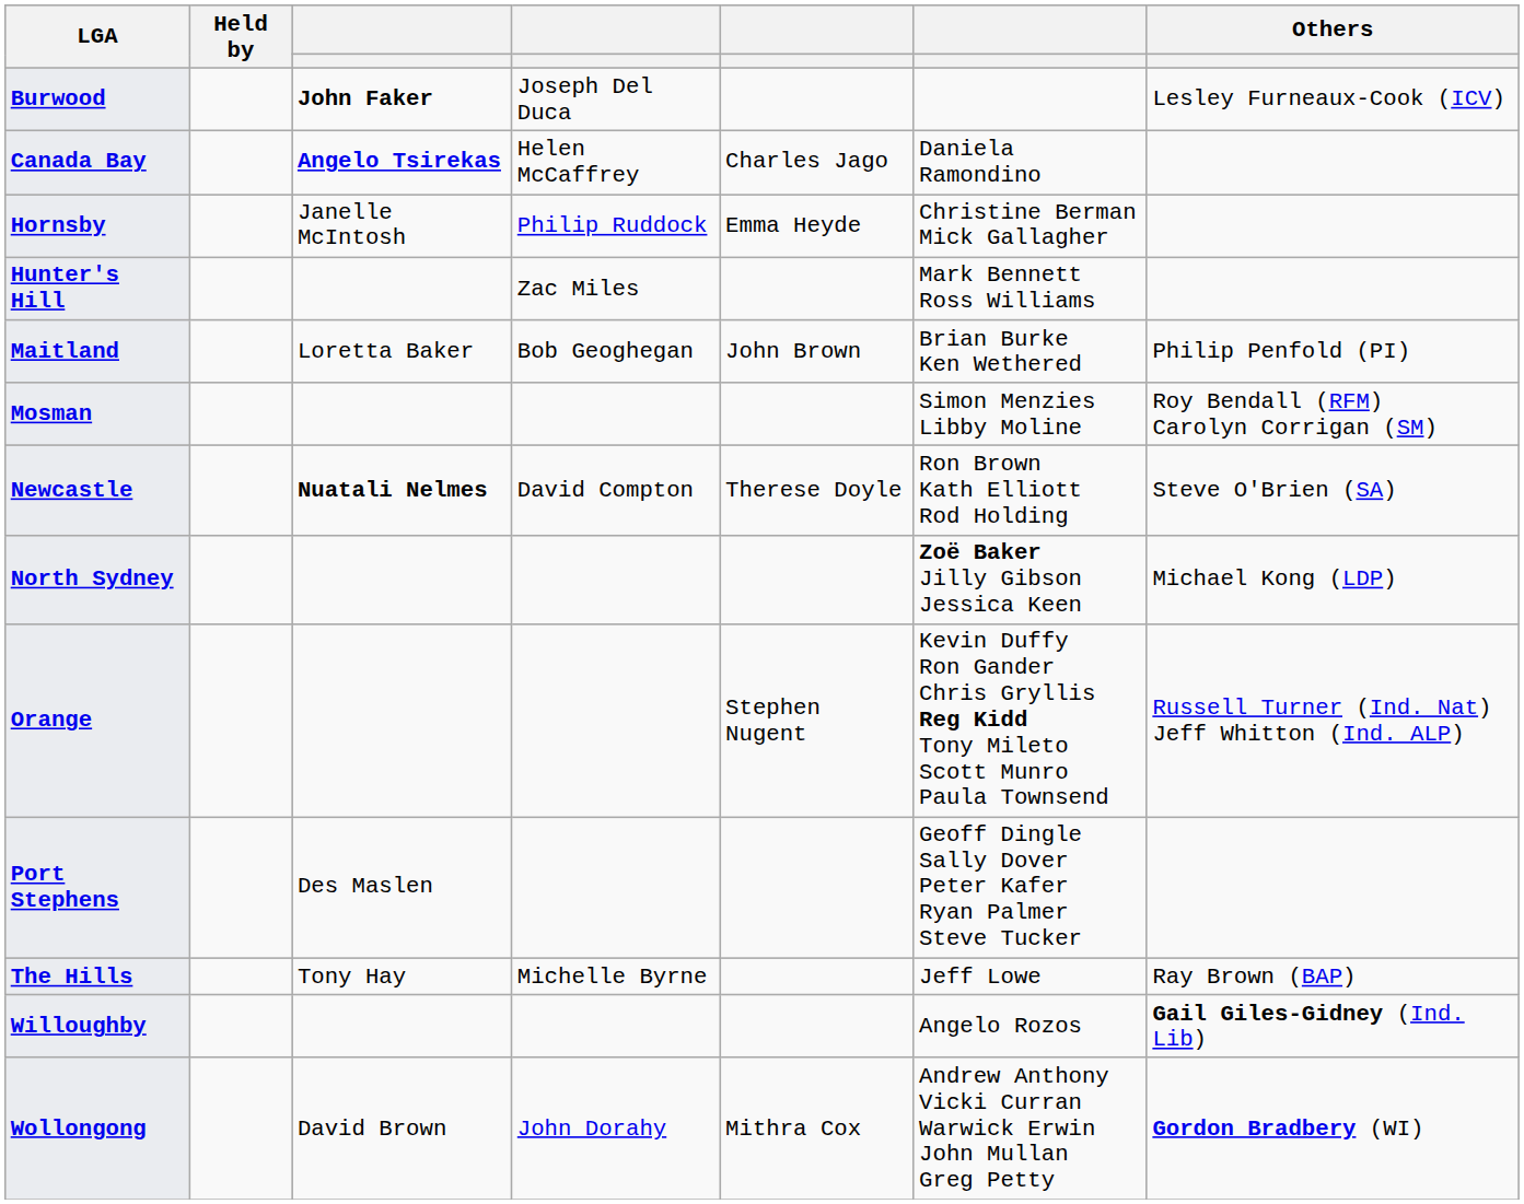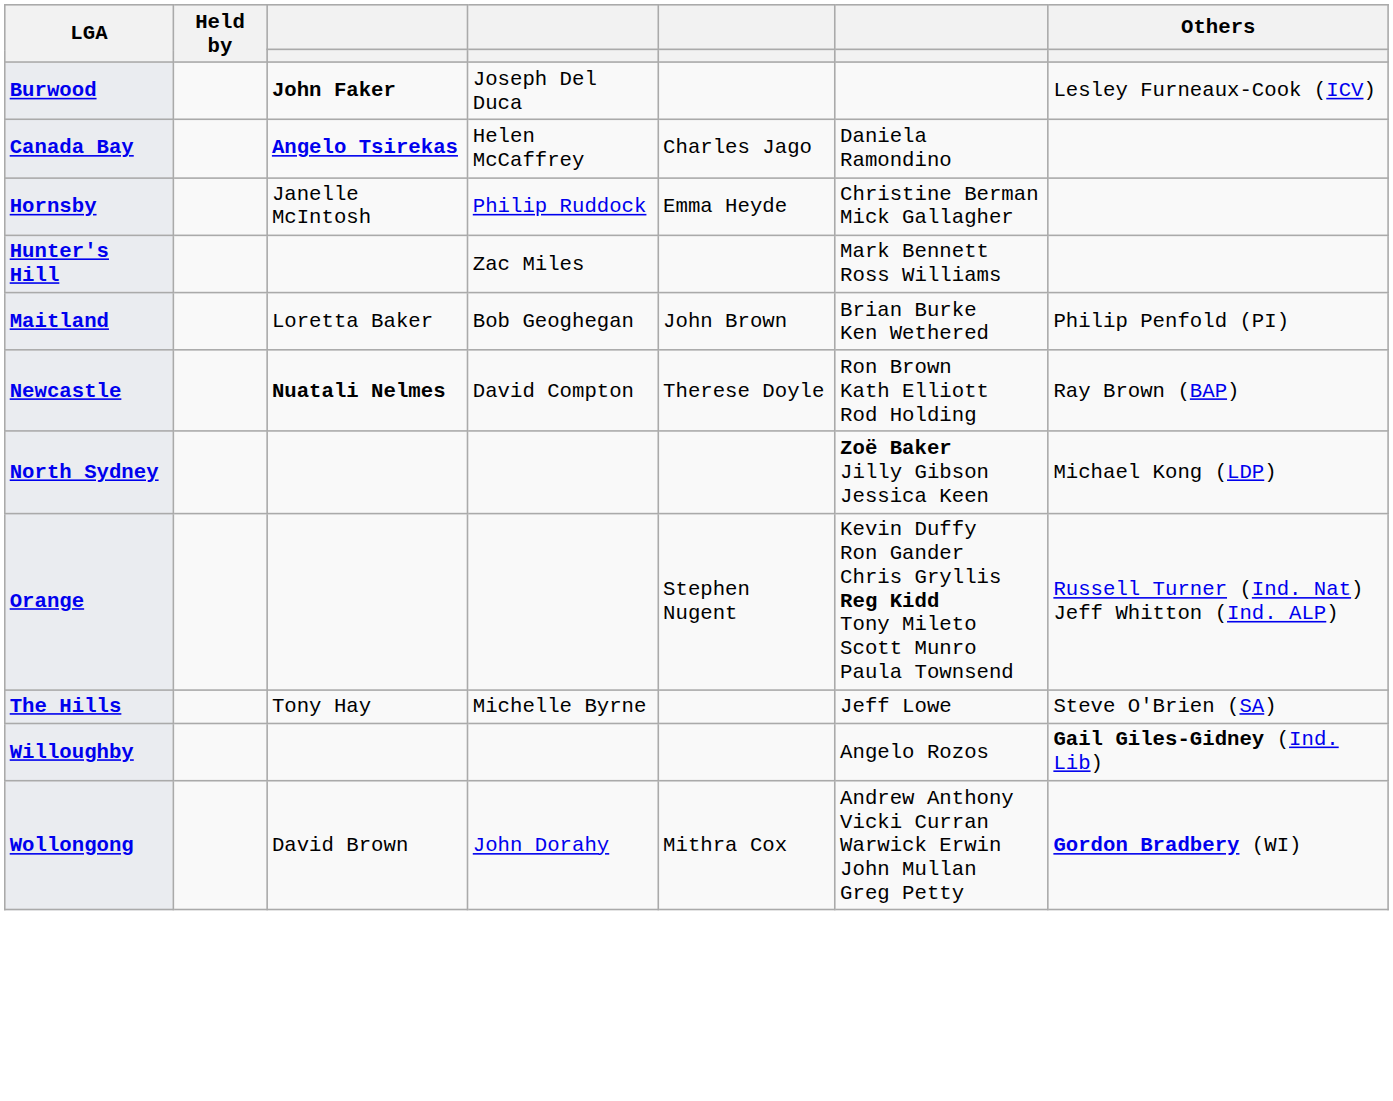 <table class="wikitable">
 <tr>
 <th rowspan="2">LGA</th>
 <th rowspan="2">Held by</th>
 <th></th>
 <th></th>
 <th></th>
 <th></th>
 <th>Others</th>
 </tr>
 <tr style=background:#ccc>
 <th></th>
 <th></th>
 <th></th>
 <th></th>
 <th></th>
 </tr>
 <tr>
 <td align="left"; style=background:#EAECF0><strong><a href='#'>Burwood</a></strong></td>
 <td></td>
 <td><strong>John Faker</strong></td>
 <td>Joseph Del Duca</td>
 <td></td>
 <td></td>
 <td>Lesley Furneaux-Cook (<a href='#'>ICV</a>)</td>
 </tr>
 <tr>
 <td align="left"; style=background:#EAECF0><strong><a href='#'>Canada Bay</a></strong></td>
 <td></td>
 <td><strong><a href='#'>Angelo Tsirekas</a></strong></td>
 <td>Helen McCaffrey</td>
 <td>Charles Jago</td>
 <td>Daniela Ramondino</td>
 <td></td>
 </tr>
 <tr>
 <td align="left"; style=background:#EAECF0><strong><a href='#'>Hornsby</a></strong></td>
 <td></td>
 <td>Janelle McIntosh</td>
 <td><a href='#'>Philip Ruddock</a></td>
 <td>Emma Heyde</td>
 <td>Christine Berman <br> Mick Gallagher</td>
 <td></td>
 </tr>
 <tr>
 <td align="left"; style=background:#EAECF0><strong><a href='#'>Hunter's Hill</a></strong></td>
 <td></td>
 <td></td>
 <td>Zac Miles</td>
 <td></td>
 <td>Mark Bennett <br> Ross Williams</td>
 <td></td>
 </tr>
 <tr>
 <td align="left"; style=background:#EAECF0><strong><a href='#'>Maitland</a></strong></td>
 <td></td>
 <td>Loretta Baker</td>
 <td>Bob Geoghegan</td>
 <td>John Brown</td>
 <td>Brian Burke <br>  Ken Wethered</td>
 <td>Philip Penfold (PI)</td>
 </tr>
 <tr>
-<td align="left"; style=background:#EAECF0><strong><a href='#'>Mosman</a></strong></td>
-<td></td>
-<td></td>
-<td></td>
-<td></td>
-<td>Simon Menzies <br> Libby Moline</td>
-<td>Roy Bendall (<a href='#'>RFM</a>) <br> Carolyn Corrigan (<a href='#'>SM</a>)</td>
-</tr>
-<tr>
 <td align="left"; style=background:#EAECF0><strong><a href='#'>Newcastle</a></strong></td>
 <td></td>
 <td><strong>Nuatali Nelmes</strong></td>
 <td>David Compton </td>
 <td>Therese Doyle</td>
 <td>Ron Brown <br> Kath Elliott <br> Rod Holding</td>
-<td>Steve O'Brien (<a href='#'>SA</a>)</td>
+<td>Ray Brown (<a href='#'>BAP</a>)</td>
 </tr>
 <tr>
 <td align="left"; style=background:#EAECF0><strong><a href='#'>North Sydney</a></strong></td>
 <td></td>
 <td></td>
 <td></td>
 <td></td>
 <td><strong>Zoë Baker</strong> <br> Jilly Gibson <br> Jessica Keen</td>
 <td>Michael Kong (<a href='#'>LDP</a>)</td>
 </tr>
 <tr>
 <td align="left"; style=background:#EAECF0><strong><a href='#'>Orange</a></strong></td>
 <td></td>
 <td></td>
 <td></td>
 <td>Stephen Nugent</td>
 <td>Kevin Duffy <br> Ron Gander <br> Chris Gryllis <br> <strong>Reg Kidd</strong> <br> Tony Mileto <br> Scott Munro <br> Paula Townsend</td>
 <td><a href='#'>Russell Turner</a> (<a href='#'>Ind. Nat</a>) <br> Jeff Whitton (<a href='#'>Ind. ALP</a>)</td>
 </tr>
 <tr>
-<td align="left"; style=background:#EAECF0><strong><a href='#'>Port Stephens</a></strong></td>
-<td></td>
-<td>Des Maslen</td>
-<td></td>
-<td></td>
-<td>Geoff Dingle <br> Sally Dover <br> Peter Kafer <br> Ryan Palmer <br> Steve Tucker</td>
-<td></td>
-</tr>
-<tr>
 <td align="left"; style=background:#EAECF0><strong><a href='#'>The Hills</a></strong></td>
 <td></td>
 <td>Tony Hay</td>
 <td>Michelle Byrne</td>
 <td></td>
 <td>Jeff Lowe</td>
-<td>Ray Brown (<a href='#'>BAP</a>)</td>
+<td>Steve O'Brien (<a href='#'>SA</a>)</td>
 </tr>
 <tr>
 <td align="left"; style=background:#EAECF0><strong><a href='#'>Willoughby</a></strong></td>
 <td></td>
 <td></td>
 <td></td>
 <td></td>
 <td>Angelo Rozos</td>
 <td><strong>Gail Giles-Gidney</strong> (<a href='#'>Ind. Lib</a>)</td>
 </tr>
 <tr>
 <td align="left"; style=background:#EAECF0><strong><a href='#'>Wollongong</a></strong></td>
 <td></td>
 <td>David Brown</td>
 <td><a href='#'>John Dorahy</a></td>
 <td>Mithra Cox</td>
 <td>Andrew Anthony <br> Vicki Curran <br> Warwick Erwin <br> John Mullan <br> Greg Petty</td>
 <td><strong><a href='#'>Gordon Bradbery</a></strong> (WI)</td>
 </tr>
 </table>
